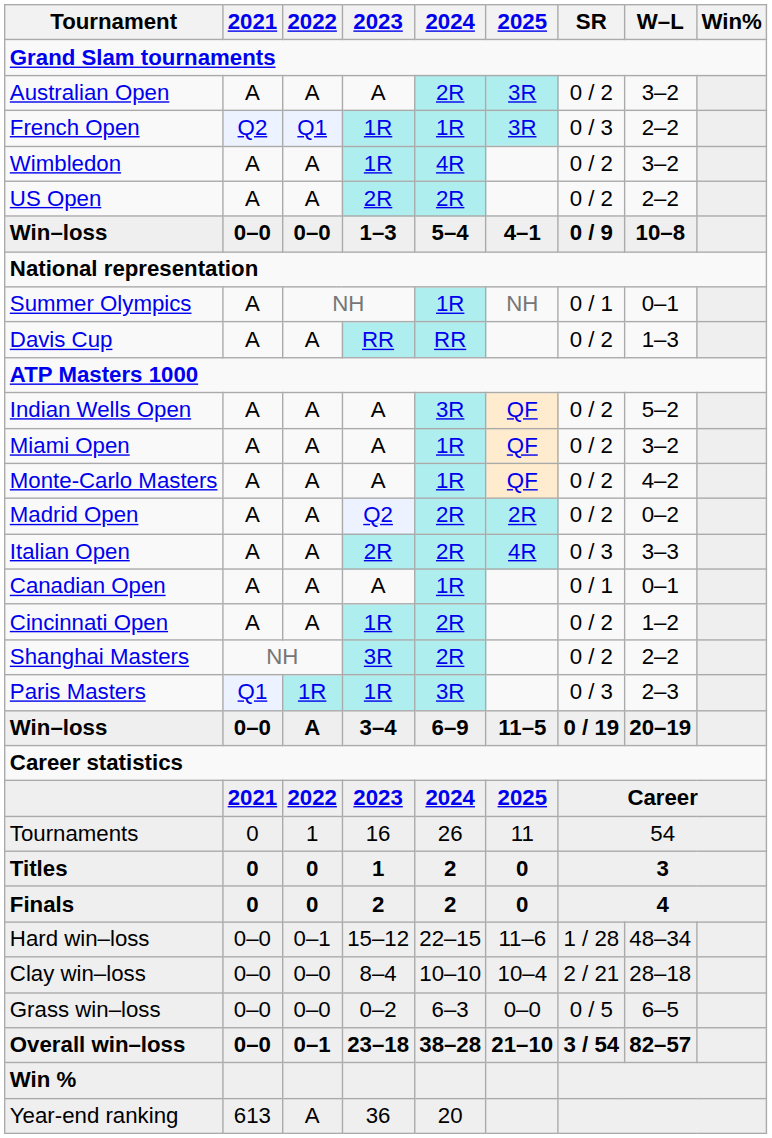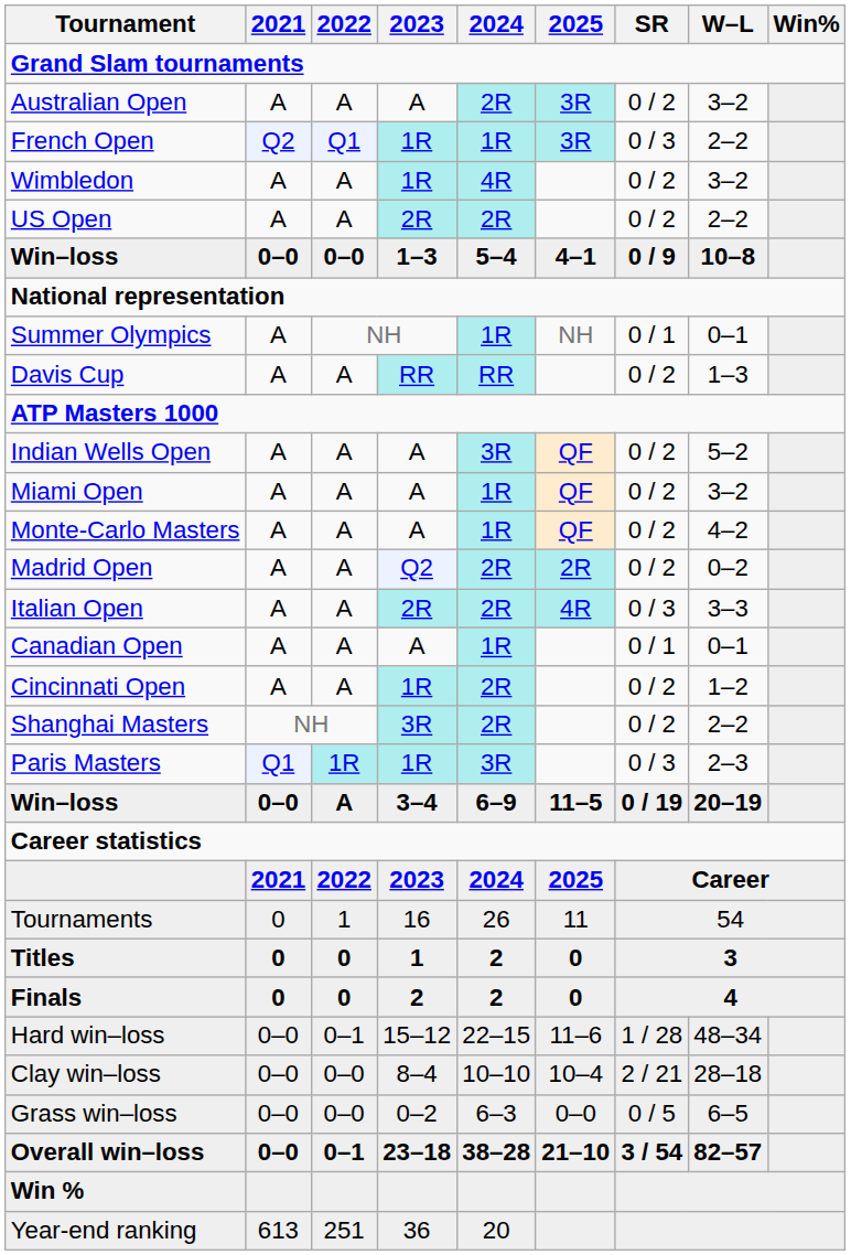 <table class=wikitable style=text-align:center;>
 <tr>
 <th>Tournament</th>
 <th><a href='#'>2021</a></th>
 <th><a href='#'>2022</a></th>
 <th><a href='#'>2023</a></th>
 <th><a href='#'>2024</a></th>
 <th><a href='#'>2025</a></th>
 <th>SR</th>
 <th>W–L</th>
 <th>Win%</th>
 </tr>
 <tr>
 <td colspan=9 align="left"><strong><a href='#'>Grand Slam tournaments</a></strong></td>
 </tr>
 <tr>
 <td align=left><a href='#'>Australian Open</a></td>
 <td>A</td>
 <td>A</td>
 <td>A</td>
 <td style=background:#afeeee><a href='#'>2R</a></td>
 <td style=background:#afeeee><a href='#'>3R</a></td>
 <td>0 / 2</td>
 <td>3–2</td>
 <td bgcolor=efefef></td>
 </tr>
 <tr>
 <td align=left><a href='#'>French Open</a></td>
 <td style=background:#ecf2ff><a href='#'>Q2</a></td>
 <td style=background:#ecf2ff><a href='#'>Q1</a></td>
 <td style=background:#afeeee><a href='#'>1R</a></td>
 <td style=background:#afeeee><a href='#'>1R</a></td>
 <td style=background:#afeeee><a href='#'>3R</a></td>
 <td>0 / 3</td>
 <td>2–2</td>
 <td bgcolor=efefef></td>
 </tr>
 <tr>
 <td align=left><a href='#'>Wimbledon</a></td>
 <td>A</td>
 <td>A</td>
 <td style=background:#afeeee><a href='#'>1R</a></td>
 <td style=background:#afeeee><a href='#'>4R</a></td>
 <td></td>
 <td>0 / 2</td>
 <td>3–2</td>
 <td bgcolor=efefef></td>
 </tr>
 <tr>
 <td align=left><a href='#'>US Open</a></td>
 <td>A</td>
 <td>A</td>
 <td style=background:#afeeee><a href='#'>2R</a></td>
 <td style=background:#afeeee><a href='#'>2R</a></td>
 <td></td>
 <td>0 / 2</td>
 <td>2–2</td>
 <td bgcolor=efefef></td>
 </tr>
 <tr style=font-weight:bold;background:#efefef>
 <td style=text-align:left>Win–loss</td>
 <td>0–0</td>
 <td>0–0</td>
 <td>1–3</td>
 <td>5–4</td>
 <td>4–1</td>
 <td>0 / 9</td>
 <td>10–8</td>
 <td bgcolor=efefef></td>
 </tr>
 <tr>
 <td colspan=9 align="left"><strong>National representation</strong></td>
 </tr>
 <tr>
 <td align=left><a href='#'>Summer Olympics</a></td>
 <td>A</td>
 <td colspan=2 style=color:#767676>NH</td>
 <td style=background:#afeeee><a href='#'>1R</a></td>
 <td style=color:#767676>NH</td>
 <td>0 / 1</td>
 <td>0–1</td>
 <td bgcolor=efefef></td>
 </tr>
 <tr>
 <td align=left><a href='#'>Davis Cup</a></td>
 <td>A</td>
 <td>A</td>
 <td style=background:#afeeee><a href='#'>RR</a></td>
 <td style=background:#afeeee><a href='#'>RR</a></td>
 <td></td>
 <td>0 / 2</td>
 <td>1–3</td>
 <td bgcolor=efefef></td>
 </tr>
 <tr>
 <td colspan=9 align="left"><strong><a href='#'>ATP Masters 1000</a></strong></td>
 </tr>
 <tr>
 <td align=left><a href='#'>Indian Wells Open</a></td>
 <td>A</td>
 <td>A</td>
 <td>A</td>
 <td style=background:#afeeee><a href='#'>3R</a></td>
 <td style=background:#ffebcd><a href='#'>QF</a></td>
 <td>0 / 2</td>
 <td>5–2</td>
 <td bgcolor=efefef></td>
 </tr>
 <tr>
 <td align=left><a href='#'>Miami Open</a></td>
 <td>A</td>
 <td>A</td>
 <td>A</td>
 <td style=background:#afeeee><a href='#'>1R</a></td>
 <td style=background:#ffebcd><a href='#'>QF</a></td>
 <td>0 / 2</td>
 <td>3–2</td>
 <td bgcolor=efefef></td>
 </tr>
 <tr>
 <td align=left><a href='#'>Monte-Carlo Masters</a></td>
 <td>A</td>
 <td>A</td>
 <td>A</td>
 <td style=background:#afeeee><a href='#'>1R</a></td>
 <td style=background:#ffebcd><a href='#'>QF</a></td>
 <td>0 / 2</td>
 <td>4–2</td>
 <td bgcolor=efefef></td>
 </tr>
 <tr>
 <td align=left><a href='#'>Madrid Open</a></td>
 <td>A</td>
 <td>A</td>
 <td style=background:#ecf2ff><a href='#'>Q2</a></td>
 <td style=background:#afeeee><a href='#'>2R</a></td>
 <td style=background:#afeeee><a href='#'>2R</a></td>
 <td>0 / 2</td>
 <td>0–2</td>
 <td bgcolor=efefef></td>
 </tr>
 <tr>
 <td align=left><a href='#'>Italian Open</a></td>
 <td>A</td>
 <td>A</td>
 <td style=background:#afeeee><a href='#'>2R</a></td>
 <td style=background:#afeeee><a href='#'>2R</a></td>
 <td style=background:#afeeee><a href='#'>4R</a></td>
 <td>0 / 3</td>
 <td>3–3</td>
 <td bgcolor=efefef></td>
 </tr>
 <tr>
 <td align=left><a href='#'>Canadian Open</a></td>
 <td>A</td>
 <td>A</td>
 <td>A</td>
 <td style=background:#afeeee><a href='#'>1R</a></td>
 <td></td>
 <td>0 / 1</td>
 <td>0–1</td>
 <td bgcolor=efefef></td>
 </tr>
 <tr>
 <td align=left><a href='#'>Cincinnati Open</a></td>
 <td>A</td>
 <td>A</td>
 <td style=background:#afeeee><a href='#'>1R</a></td>
 <td style=background:#afeeee><a href='#'>2R</a></td>
 <td></td>
 <td>0 / 2</td>
 <td>1–2</td>
 <td bgcolor=efefef></td>
 </tr>
 <tr>
 <td align=left><a href='#'>Shanghai Masters</a></td>
 <td colspan=2 style=color:#767676>NH</td>
 <td style=background:#afeeee><a href='#'>3R</a></td>
 <td style=background:#afeeee><a href='#'>2R</a></td>
 <td></td>
 <td>0 / 2</td>
 <td>2–2</td>
 <td bgcolor=efefef></td>
 </tr>
 <tr>
 <td align=left><a href='#'>Paris Masters</a></td>
 <td style=background:#ecf2ff><a href='#'>Q1</a></td>
 <td style=background:#afeeee><a href='#'>1R</a></td>
 <td style=background:#afeeee><a href='#'>1R</a></td>
 <td style=background:#afeeee><a href='#'>3R</a></td>
 <td></td>
 <td>0 / 3</td>
 <td>2–3</td>
 <td bgcolor=efefef></td>
 </tr>
 <tr style=font-weight:bold;background:#efefef>
 <td style=text-align:left>Win–loss</td>
 <td>0–0</td>
 <td>A</td>
 <td>3–4</td>
 <td>6–9</td>
 <td>11–5</td>
 <td>0 / 19</td>
 <td>20–19</td>
 <td bgcolor=efefef></td>
 </tr>
 <tr>
 <td colspan=9 align="left"><strong>Career statistics</strong></td>
 </tr>
 <tr style=font-weight:bold;background:#efefef>
 <td></td>
 <td><a href='#'>2021</a></td>
 <td><a href='#'>2022</a></td>
 <td><a href='#'>2023</a></td>
 <td><a href='#'>2024</a></td>
 <td><a href='#'>2025</a></td>
 <td colspan="3">Career</td>
 </tr>
 <tr bgcolor=efefef>
 <td align=left>Tournaments</td>
 <td>0</td>
 <td>1</td>
 <td>16</td>
 <td>26</td>
 <td>11</td>
 <td colspan="3">54</td>
 </tr>
 <tr style=font-weight:bold;background:#efefef>
 <td style=text-align:left>Titles</td>
 <td>0</td>
 <td>0</td>
 <td>1</td>
 <td>2</td>
 <td>0</td>
 <td colspan="3">3</td>
 </tr>
 <tr style=font-weight:bold;background:#efefef>
 <td style=text-align:left>Finals</td>
 <td>0</td>
 <td>0</td>
 <td>2</td>
 <td>2</td>
 <td>0</td>
 <td colspan="3">4</td>
 </tr>
 <tr style=background:#efefef>
 <td style=text-align:left>Hard win–loss</td>
 <td>0–0</td>
 <td>0–1</td>
 <td>15–12</td>
 <td>22–15</td>
 <td>11–6</td>
 <td>1 / 28</td>
 <td>48–34</td>
 <td></td>
 </tr>
 <tr style=background:#efefef>
 <td style=text-align:left>Clay win–loss</td>
 <td>0–0</td>
 <td>0–0</td>
 <td>8–4</td>
 <td>10–10</td>
 <td>10–4</td>
 <td>2 / 21</td>
 <td>28–18</td>
 <td></td>
 </tr>
 <tr style=background:#efefef>
 <td style=text-align:left>Grass win–loss</td>
 <td>0–0</td>
 <td>0–0</td>
 <td>0–2</td>
 <td>6–3</td>
 <td>0–0</td>
 <td>0 / 5</td>
 <td>6–5</td>
 <td></td>
 </tr>
 <tr style=font-weight:bold;background:#efefef>
 <td style=text-align:left>Overall win–loss</td>
 <td>0–0</td>
 <td>0–1</td>
 <td>23–18</td>
 <td>38–28</td>
 <td>21–10</td>
 <td>3 / 54</td>
 <td>82–57</td>
 <td></td>
 </tr>
 <tr style=font-weight:bold;background:#efefef>
 <td style=text-align:left>Win %</td>
 <td></td>
 <td></td>
 <td></td>
 <td></td>
 <td></td>
 <td colspan="3"></td>
 </tr>
 <tr bgcolor=efefef>
 <td align=left>Year-end ranking</td>
 <td>613</td>
-<td>A</td>
+<td>251</td>
 <td>36</td>
 <td>20</td>
 <td></td>
 <td colspan="3"></td>
 </tr>
 </table>
